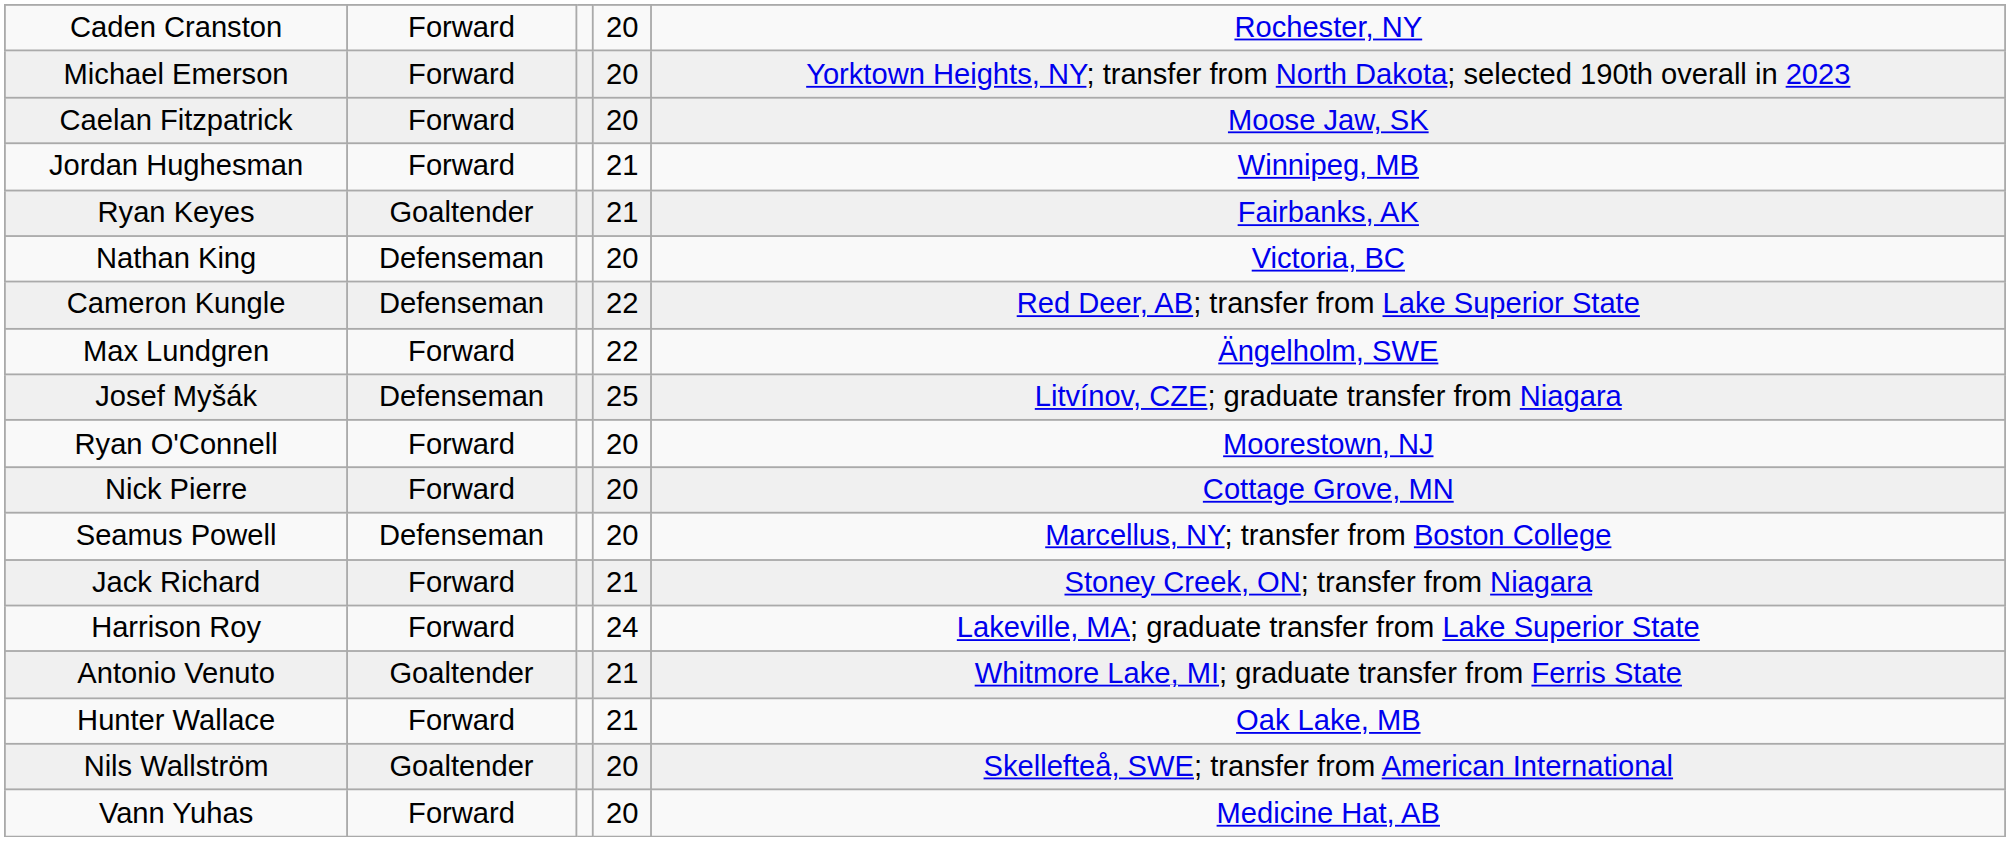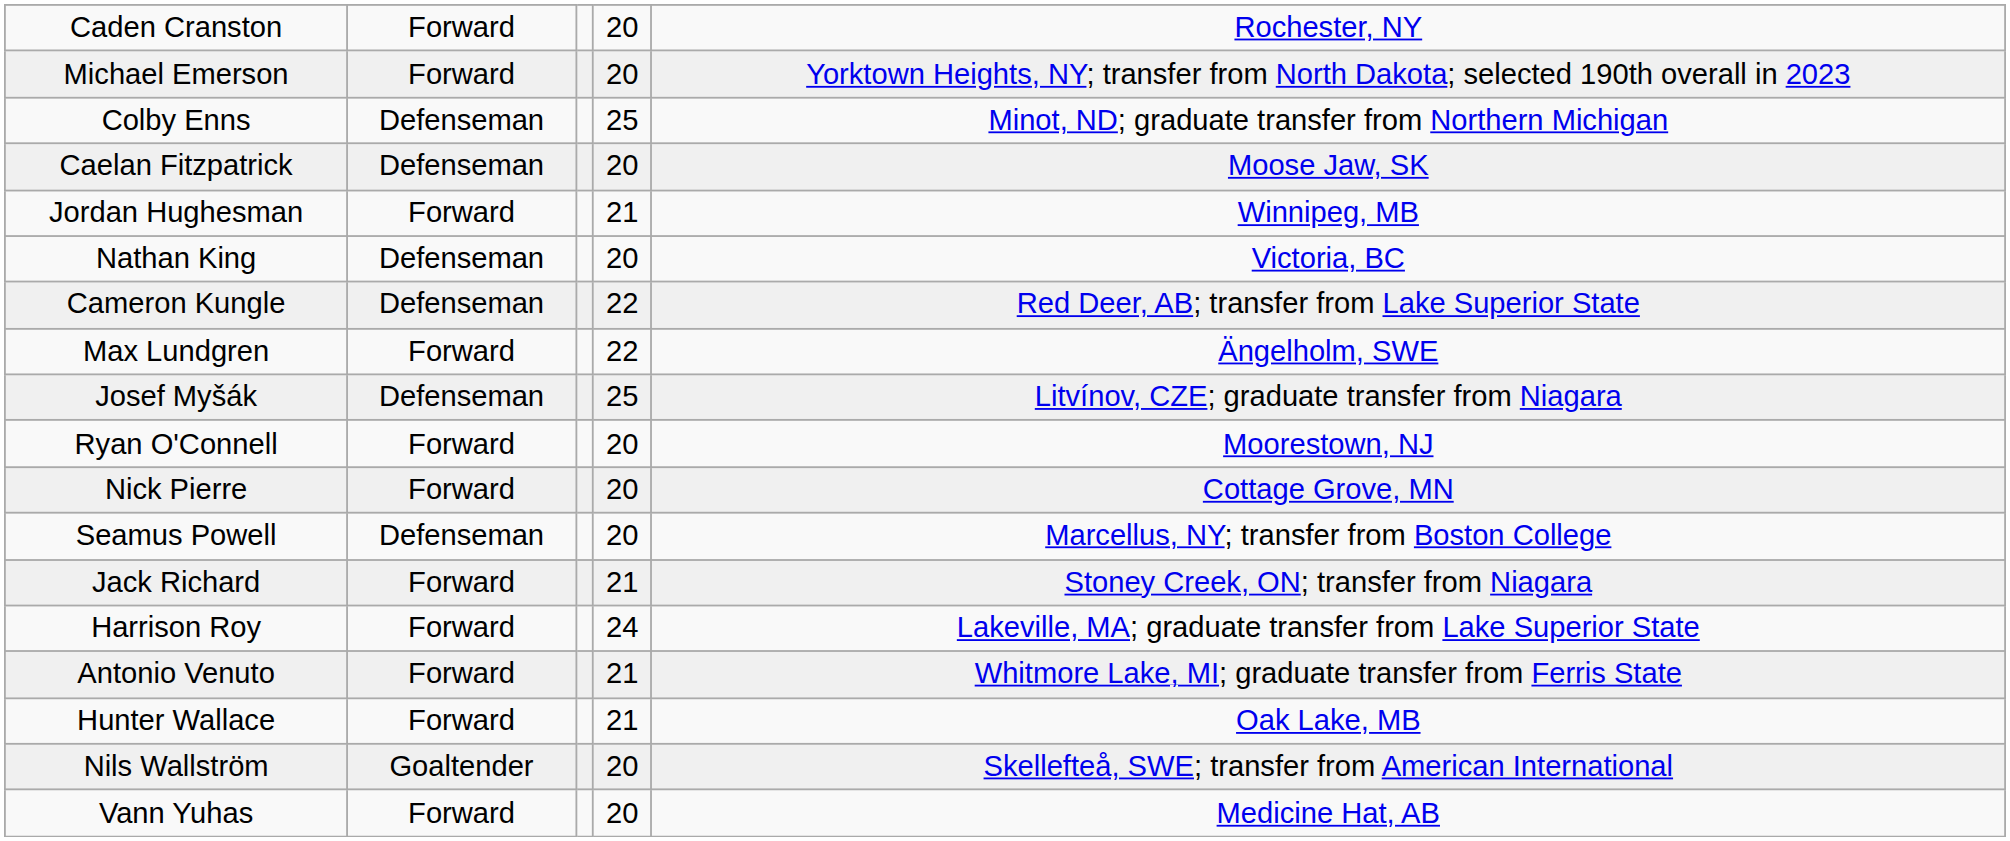 <table class="wikitable" width=1100>
 <tr align="center" bgcolor="">
 <td>Caden Cranston</td>
 <td>Forward</td>
 <td></td>
 <td>20</td>
 <td><a href='#'>Rochester, NY</a></td>
 </tr>
 <tr align="center" bgcolor="f0f0f0">
 <td>Michael Emerson</td>
 <td>Forward</td>
 <td></td>
 <td>20</td>
 <td><a href='#'>Yorktown Heights, NY</a>; transfer from <a href='#'>North Dakota</a>; selected 190th overall in <a href='#'>2023</a></td>
 </tr>
+<tr align="center" bgcolor="">
+<td>Colby Enns</td>
+<td>Defenseman</td>
+<td></td>
+<td>25</td>
+<td><a href='#'>Minot, ND</a>; graduate transfer from <a href='#'>Northern Michigan</a></td>
+</tr>
 <tr align="center" bgcolor="f0f0f0">
 <td>Caelan Fitzpatrick</td>
-<td>Forward</td>
+<td>Defenseman</td>
 <td></td>
 <td>20</td>
 <td><a href='#'>Moose Jaw, SK</a></td>
 </tr>
 <tr align="center" bgcolor="">
 <td>Jordan Hughesman</td>
 <td>Forward</td>
 <td></td>
 <td>21</td>
 <td><a href='#'>Winnipeg, MB</a></td>
-</tr>
-<tr align="center" bgcolor="f0f0f0">
-<td>Ryan Keyes</td>
-<td>Goaltender</td>
-<td></td>
-<td>21</td>
-<td><a href='#'>Fairbanks, AK</a></td>
 </tr>
 <tr align="center" bgcolor="">
 <td>Nathan King</td>
 <td>Defenseman</td>
 <td></td>
 <td>20</td>
 <td><a href='#'>Victoria, BC</a></td>
 </tr>
 <tr align="center" bgcolor="f0f0f0">
 <td>Cameron Kungle</td>
 <td>Defenseman</td>
 <td></td>
 <td>22</td>
 <td><a href='#'>Red Deer, AB</a>; transfer from <a href='#'>Lake Superior State</a></td>
 </tr>
 <tr align="center" bgcolor="">
 <td>Max Lundgren</td>
 <td>Forward</td>
 <td></td>
 <td>22</td>
 <td><a href='#'>Ängelholm, SWE</a></td>
 </tr>
 <tr align="center" bgcolor="f0f0f0">
 <td>Josef Myšák</td>
 <td>Defenseman</td>
 <td></td>
 <td>25</td>
 <td><a href='#'>Litvínov, CZE</a>; graduate transfer from <a href='#'>Niagara</a></td>
 </tr>
 <tr align="center" bgcolor="">
 <td>Ryan O'Connell</td>
 <td>Forward</td>
 <td></td>
 <td>20</td>
 <td><a href='#'>Moorestown, NJ</a></td>
 </tr>
 <tr align="center" bgcolor="f0f0f0">
 <td>Nick Pierre</td>
 <td>Forward</td>
 <td></td>
 <td>20</td>
 <td><a href='#'>Cottage Grove, MN</a></td>
 </tr>
 <tr align="center" bgcolor="">
 <td>Seamus Powell</td>
 <td>Defenseman</td>
 <td></td>
 <td>20</td>
 <td><a href='#'>Marcellus, NY</a>; transfer from <a href='#'>Boston College</a></td>
 </tr>
 <tr align="center" bgcolor="f0f0f0">
 <td>Jack Richard</td>
 <td>Forward</td>
 <td></td>
 <td>21</td>
 <td><a href='#'>Stoney Creek, ON</a>; transfer from <a href='#'>Niagara</a></td>
 </tr>
 <tr align="center" bgcolor="">
 <td>Harrison Roy</td>
 <td>Forward</td>
 <td></td>
 <td>24</td>
 <td><a href='#'>Lakeville, MA</a>; graduate transfer from <a href='#'>Lake Superior State</a></td>
 </tr>
 <tr align="center" bgcolor="f0f0f0">
 <td>Antonio Venuto</td>
-<td>Goaltender</td>
+<td>Forward</td>
 <td></td>
 <td>21</td>
 <td><a href='#'>Whitmore Lake, MI</a>; graduate transfer from <a href='#'>Ferris State</a></td>
 </tr>
 <tr align="center" bgcolor="">
 <td>Hunter Wallace</td>
 <td>Forward</td>
 <td></td>
 <td>21</td>
 <td><a href='#'>Oak Lake, MB</a></td>
 </tr>
 <tr align="center" bgcolor="f0f0f0">
 <td>Nils Wallström</td>
 <td>Goaltender</td>
 <td></td>
 <td>20</td>
 <td><a href='#'>Skellefteå, SWE</a>; transfer from <a href='#'>American International</a></td>
 </tr>
 <tr align="center" bgcolor="">
 <td>Vann Yuhas</td>
 <td>Forward</td>
 <td></td>
 <td>20</td>
 <td><a href='#'>Medicine Hat, AB</a></td>
 </tr>
 </table>
